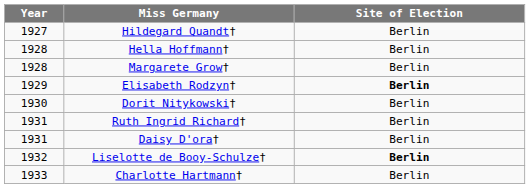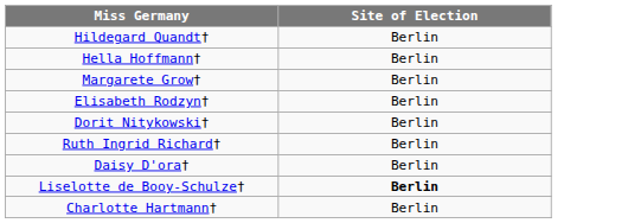 <table class="wikitable sortable" style="font-size: 95%; text-align:center">
 <tr>
-<th width="60" style="background-color:#787878;color:#FFFFFF;">Year</th>
 <th width="250" style="background-color:#787878;color:#FFFFFF;">Miss Germany</th>
 <th width="250" style="background-color:#787878;color:#FFFFFF;">Site of Election</th>
 </tr>
 <tr>
-<td>1927</td>
 <td><a href='#'>Hildegard Quandt</a>†</td>
 <td>Berlin</td>
 </tr>
 <tr>
-<td>1928</td>
 <td><a href='#'>Hella Hoffmann</a>†</td>
 <td>Berlin</td>
 </tr>
 <tr>
-<td>1928</td>
 <td><a href='#'>Margarete Grow</a>†</td>
 <td>Berlin</td>
 </tr>
 <tr>
-<td>1929</td>
 <td><a href='#'>Elisabeth Rodzyn</a>†</td>
-<td><strong>Berlin</strong></td>
+<td>Berlin</td>
 </tr>
 <tr>
-<td>1930</td>
 <td><a href='#'>Dorit Nitykowski</a>†</td>
 <td>Berlin</td>
 </tr>
 <tr>
-<td>1931</td>
 <td><a href='#'>Ruth Ingrid Richard</a>†</td>
 <td>Berlin</td>
 </tr>
 <tr>
-<td>1931</td>
 <td><a href='#'>Daisy D'ora</a>†</td>
 <td>Berlin</td>
 </tr>
 <tr>
-<td>1932</td>
 <td><a href='#'>Liselotte de Booy-Schulze</a>†</td>
 <td><strong>Berlin</strong></td>
 </tr>
 <tr>
-<td>1933</td>
 <td><a href='#'>Charlotte Hartmann</a>†</td>
 <td>Berlin</td>
 </tr>
 </table>
